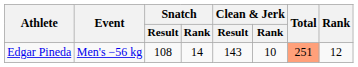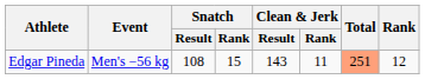 <table class="wikitable" style="font-size:90%">
 <tr>
 <th rowspan="2">Athlete</th>
 <th rowspan="2">Event</th>
 <th colspan="2">Snatch</th>
 <th colspan="2">Clean & Jerk</th>
 <th rowspan="2">Total</th>
 <th rowspan="2">Rank</th>
 </tr>
 <tr style="font-size:95%">
 <th>Result</th>
 <th>Rank</th>
 <th>Result</th>
 <th>Rank</th>
 </tr>
 <tr align=center>
 <td align=left><a href='#'>Edgar Pineda</a></td>
 <td align=left><a href='#'>Men's −56 kg</a></td>
 <td>108</td>
-<td>14</td>
+<td>15</td>
 <td>143</td>
-<td>10</td>
+<td>11</td>
 <td style="background: lightsalmon;">251</td>
 <td>12</td>
 </tr>
 </table>
